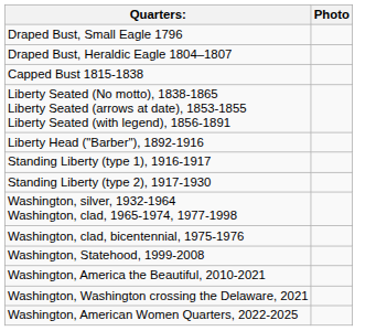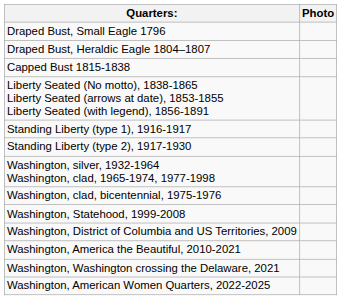 <table border="1" class=wikitable>
 <tr>
 <th>Quarters:</th>
 <th>Photo</th>
 </tr>
 <tr>
 <td>Draped Bust, Small Eagle 1796</td>
 <td></td>
 </tr>
 <tr>
 <td>Draped Bust, Heraldic Eagle 1804–1807</td>
 <td></td>
 </tr>
 <tr>
 <td>Capped Bust 1815-1838</td>
 <td></td>
 </tr>
 <tr>
 <td>Liberty Seated (No motto), 1838-1865<br>Liberty Seated (arrows at date), 1853-1855<br>Liberty Seated (with legend), 1856-1891</td>
-<td></td>
-</tr>
-<tr>
-<td>Liberty Head ("Barber"), 1892-1916</td>
 <td></td>
 </tr>
 <tr>
 <td>Standing Liberty (type 1), 1916-1917</td>
 <td></td>
 </tr>
 <tr>
 <td>Standing Liberty (type 2), 1917-1930</td>
 <td></td>
 </tr>
 <tr>
 <td>Washington, silver, 1932-1964<br>Washington, clad, 1965-1974, 1977-1998</td>
 <td></td>
 </tr>
 <tr>
 <td>Washington, clad, bicentennial, 1975-1976</td>
 <td></td>
 </tr>
 <tr>
 <td>Washington, Statehood, 1999-2008</td>
 <td></td>
 </tr>
 <tr>
+<td>Washington, District of Columbia and US Territories, 2009</td>
+<td></td>
+</tr>
+<tr>
 <td>Washington, America the Beautiful, 2010-2021</td>
 <td></td>
 </tr>
 <tr>
 <td>Washington, Washington crossing the Delaware, 2021</td>
 <td></td>
 </tr>
 <tr>
 <td>Washington, American Women Quarters, 2022-2025</td>
 <td></td>
 </tr>
 </table>
